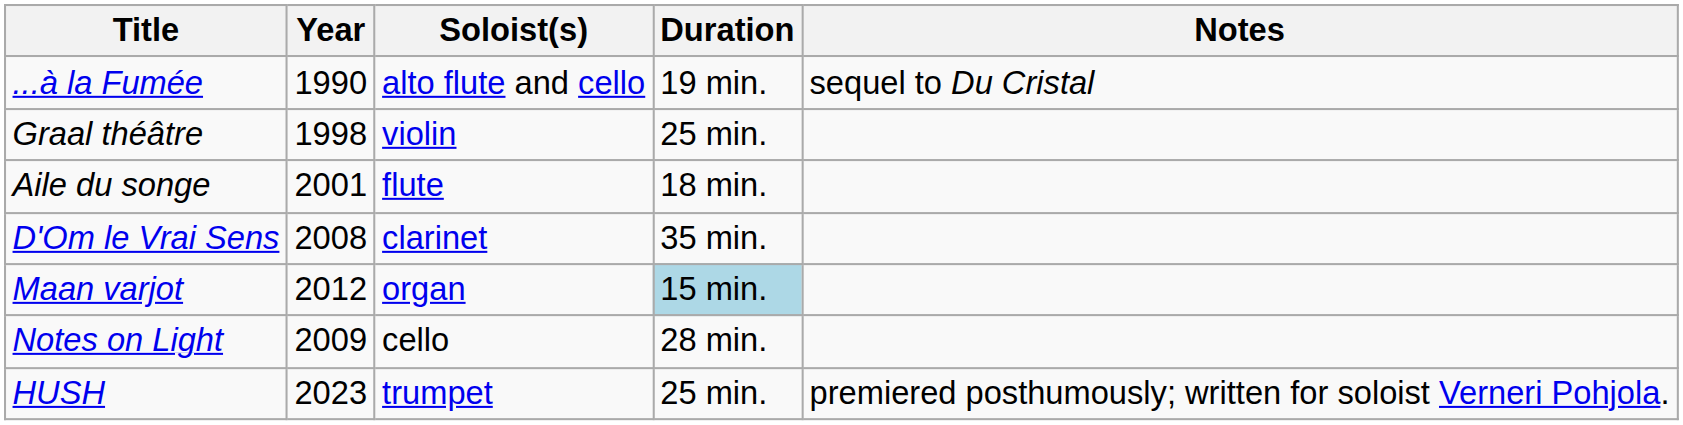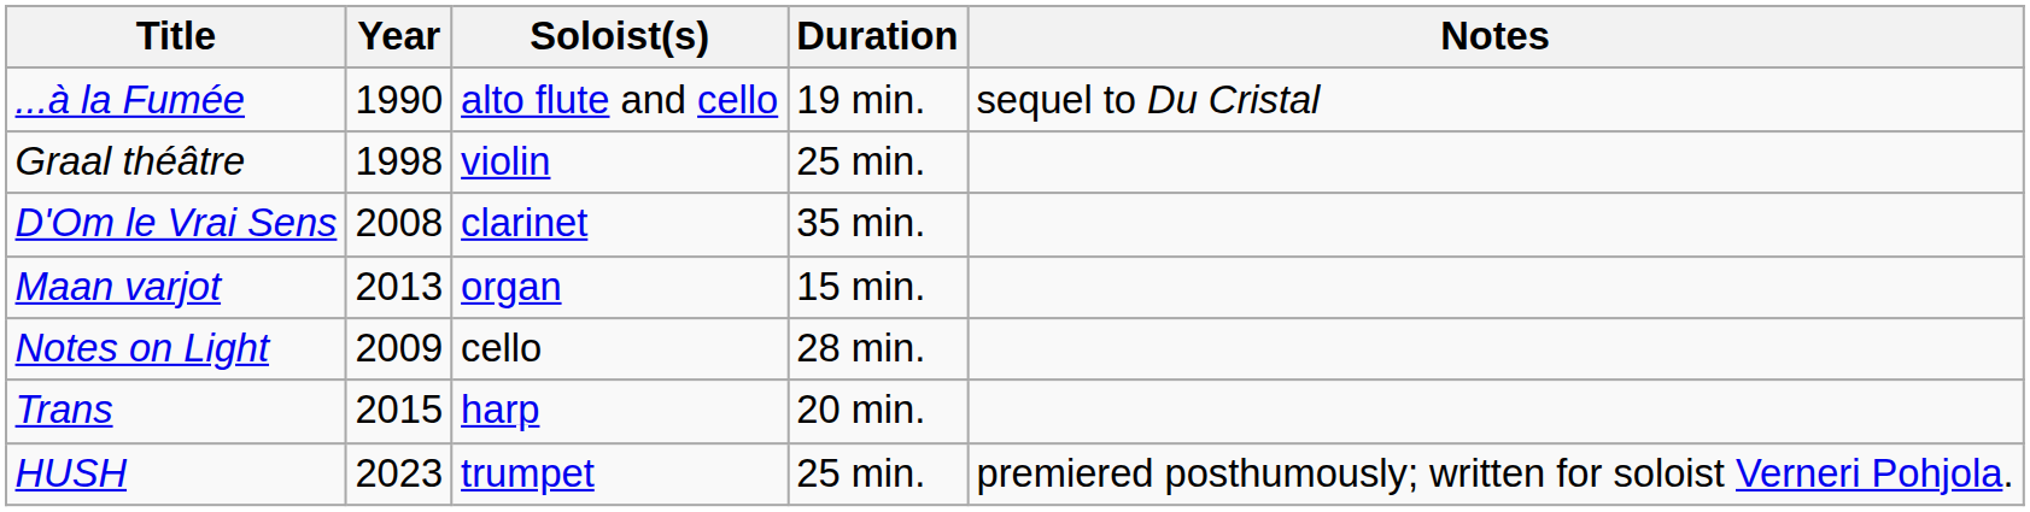 <table class="wikitable sortable">
 <tr>
 <th>Title</th>
 <th>Year</th>
 <th>Soloist(s)</th>
 <th>Duration</th>
 <th>Notes</th>
 </tr>
 <tr>
 <td><em><a href='#'>...à la Fumée</a></em></td>
 <td>1990</td>
 <td><a href='#'>alto flute</a> and <a href='#'>cello</a></td>
 <td>19 min.</td>
 <td>sequel to <em>Du Cristal</em></td>
 </tr>
 <tr>
 <td><em>Graal théâtre</em></td>
 <td>1998</td>
 <td><a href='#'>violin</a></td>
 <td>25 min.</td>
 <td></td>
 </tr>
 <tr>
-<td><em>Aile du songe</em></td>
-<td>2001</td>
-<td><a href='#'>flute</a></td>
-<td>18 min.</td>
-<td></td>
-</tr>
-<tr>
 <td><em><a href='#'>D'Om le Vrai Sens</a></em></td>
 <td>2008</td>
 <td><a href='#'>clarinet</a></td>
 <td>35 min.</td>
 <td></td>
 </tr>
 <tr>
 <td><em><a href='#'>Maan varjot</a></em></td>
-<td>2012</td>
+<td>2013</td>
 <td><a href='#'>organ</a></td>
-<td style="background: lightblue;">15 min.</td>
+<td>15 min.</td>
 <td></td>
 </tr>
 <tr>
 <td><em><a href='#'>Notes on Light</a></em></td>
 <td>2009</td>
 <td>cello</td>
 <td>28 min.</td>
 <td></td>
 </tr>
 <tr>
+<td><em><a href='#'>Trans</a></em></td>
+<td>2015</td>
+<td><a href='#'>harp</a></td>
+<td>20 min.</td>
+<td></td>
+</tr>
+<tr>
 <td><em><a href='#'>HUSH</a></em></td>
 <td>2023</td>
 <td><a href='#'>trumpet</a></td>
 <td>25 min.</td>
 <td>premiered posthumously; written for soloist <a href='#'>Verneri Pohjola</a>.</td>
 </tr>
 </table>
